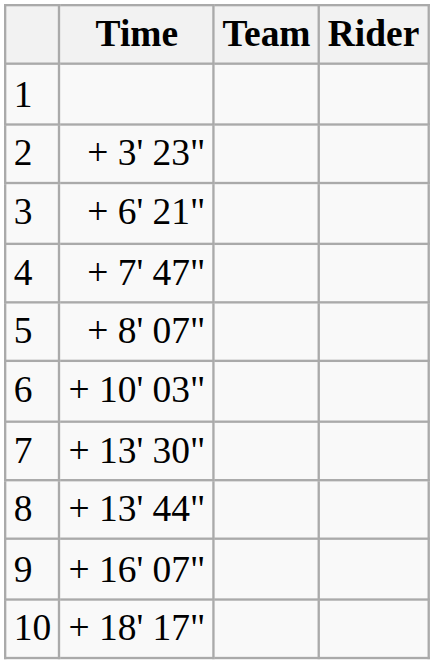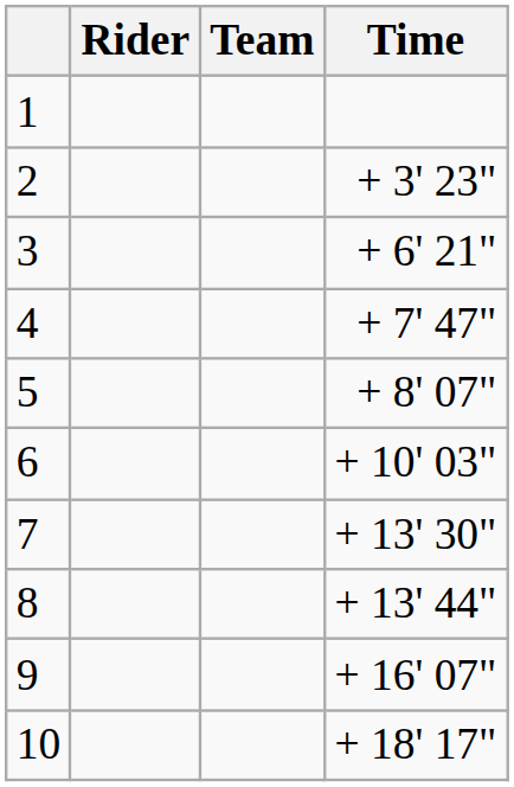 <table class="wikitable">
 <tr>
 <th></th>
+<th>Rider</th>
+<th>Team</th>
 <th>Time</th>
-<th>Team</th>
-<th>Rider</th>
 </tr>
 <tr>
 <td>1</td>
-<td align=right></td>
 <td></td>
 <td></td>
+<td align=right></td>
 </tr>
 <tr>
 <td>2</td>
-<td align=right>+ 3' 23"</td>
 <td></td>
 <td></td>
+<td align=right>+ 3' 23"</td>
 </tr>
 <tr>
 <td>3</td>
-<td align=right>+ 6' 21"</td>
 <td></td>
 <td></td>
+<td align=right>+ 6' 21"</td>
 </tr>
 <tr>
 <td>4</td>
-<td align=right>+ 7' 47"</td>
 <td></td>
 <td></td>
+<td align=right>+ 7' 47"</td>
 </tr>
 <tr>
 <td>5</td>
-<td align=right>+ 8' 07"</td>
 <td></td>
 <td></td>
+<td align=right>+ 8' 07"</td>
 </tr>
 <tr>
 <td>6</td>
-<td align=right>+ 10' 03"</td>
 <td></td>
 <td></td>
+<td align=right>+ 10' 03"</td>
 </tr>
 <tr>
 <td>7</td>
-<td align=right>+ 13' 30"</td>
 <td></td>
 <td></td>
+<td align=right>+ 13' 30"</td>
 </tr>
 <tr>
 <td>8</td>
-<td align=right>+ 13' 44"</td>
 <td></td>
 <td></td>
+<td align=right>+ 13' 44"</td>
 </tr>
 <tr>
 <td>9</td>
-<td align=right>+ 16' 07"</td>
 <td></td>
 <td></td>
+<td align=right>+ 16' 07"</td>
 </tr>
 <tr>
 <td>10</td>
-<td align=right>+ 18' 17"</td>
 <td></td>
 <td></td>
+<td align=right>+ 18' 17"</td>
 </tr>
 </table>
